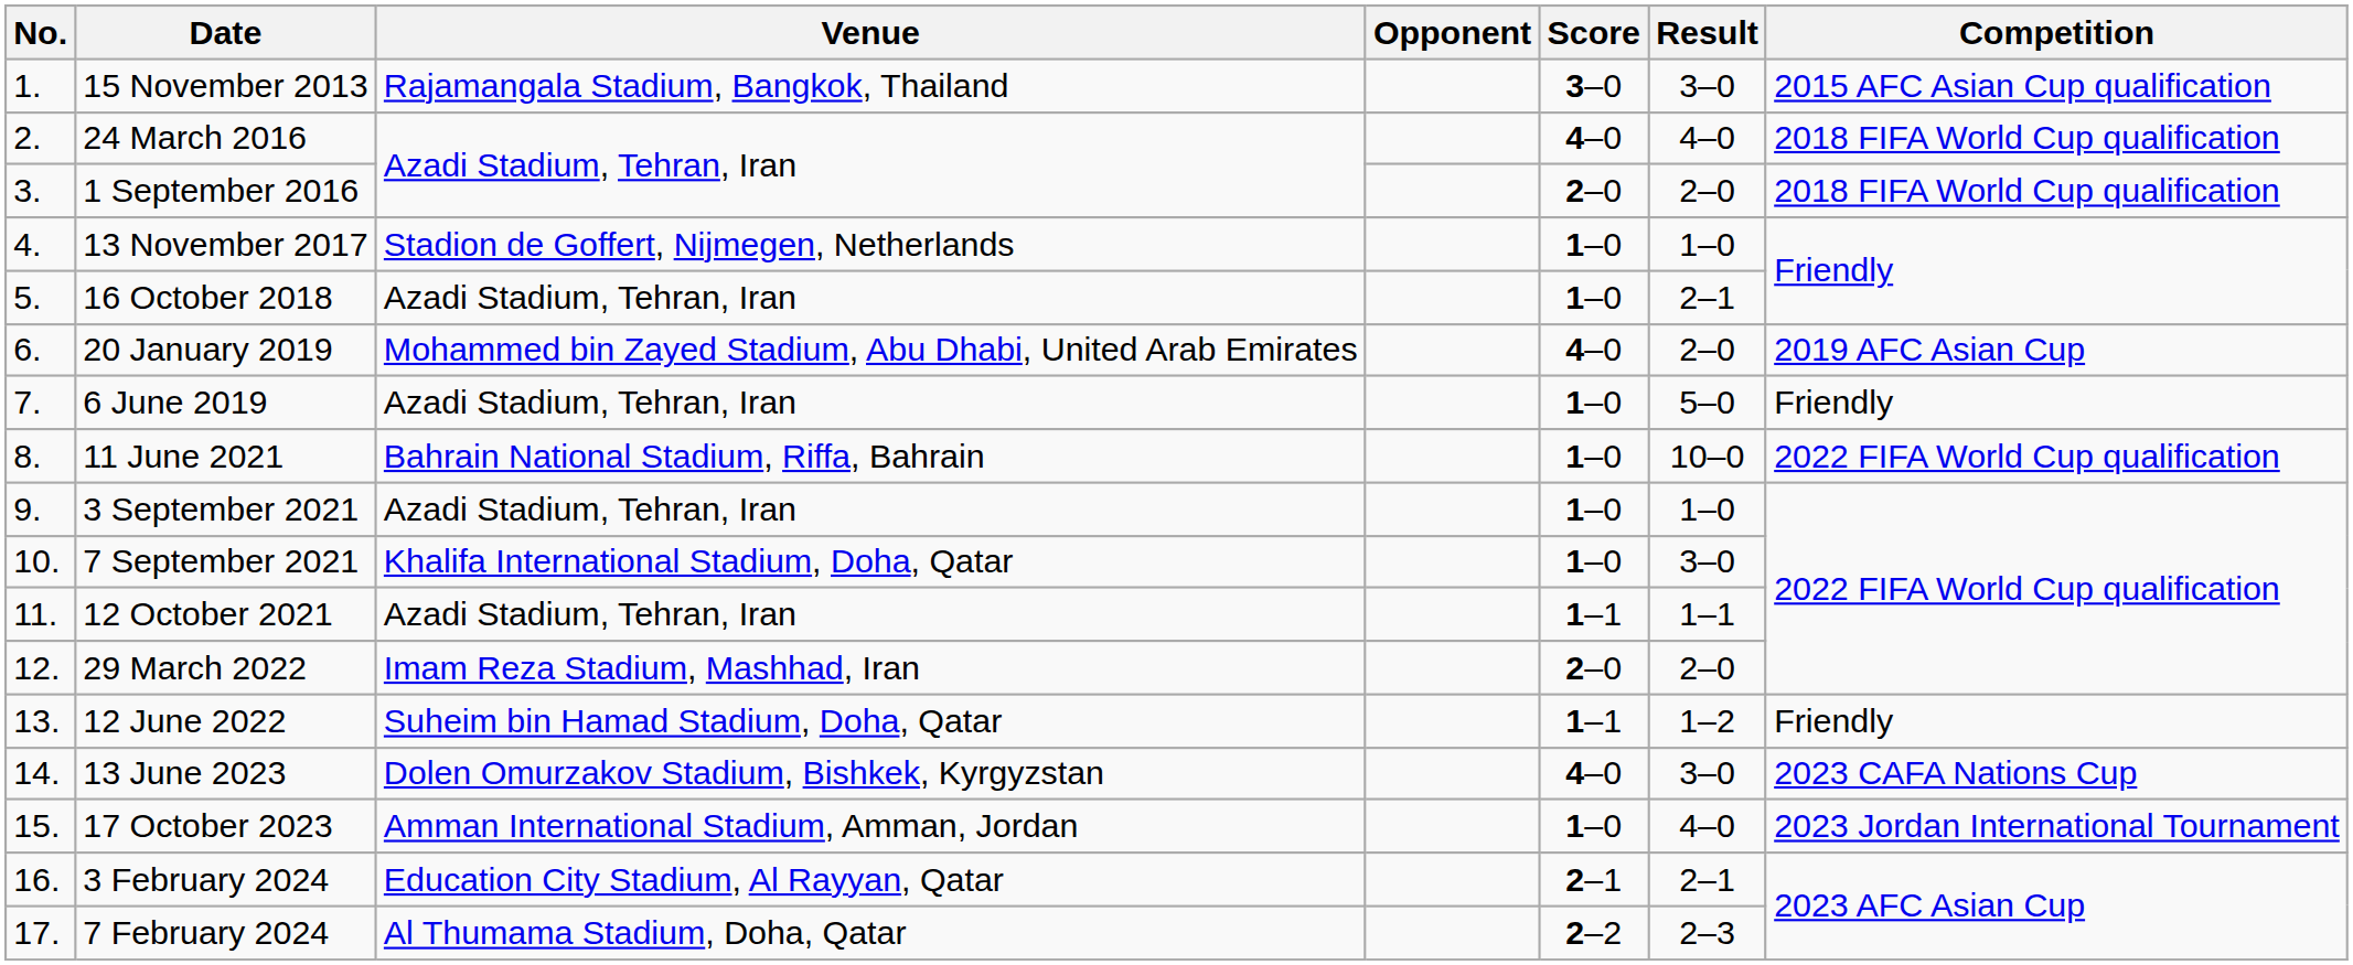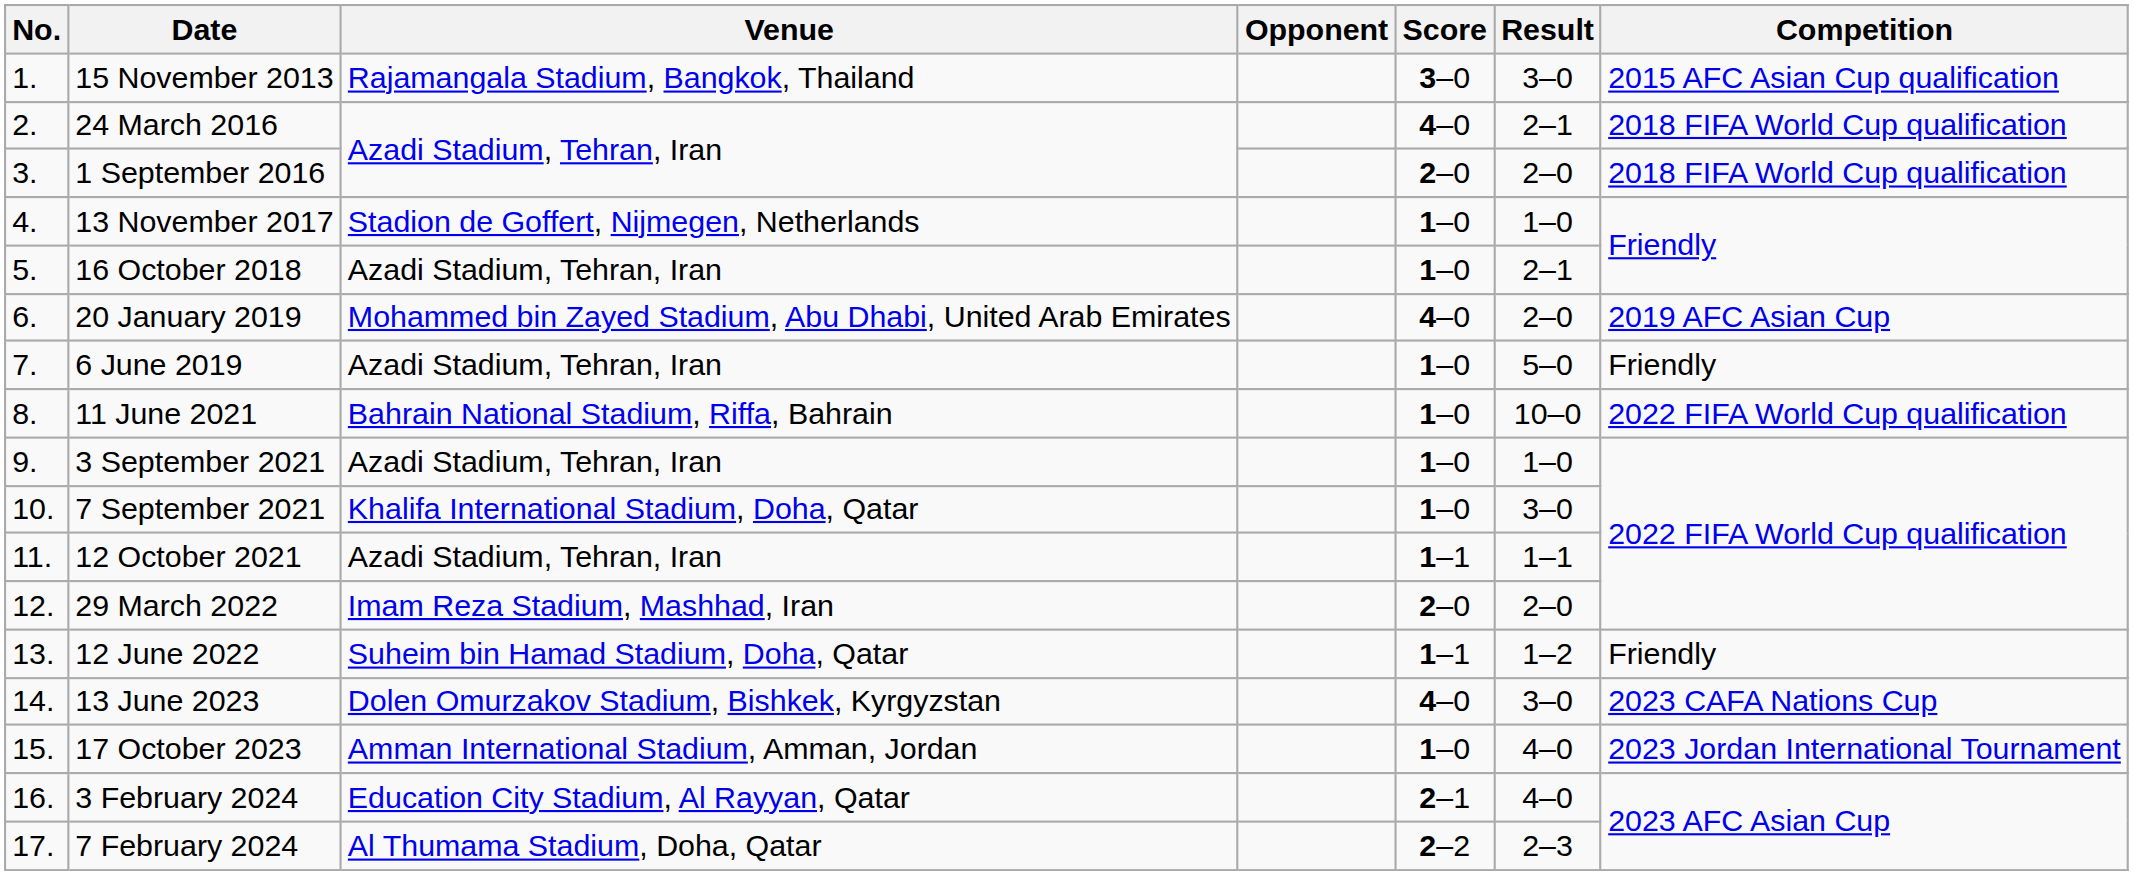 <table class="wikitable" style="font-size:90%">
 <tr>
 <th>No.</th>
 <th>Date</th>
 <th>Venue</th>
 <th>Opponent</th>
 <th>Score</th>
 <th>Result</th>
 <th>Competition</th>
 </tr>
 <tr>
 <td>1.</td>
 <td>15 November 2013</td>
 <td><a href='#'>Rajamangala Stadium</a>, <a href='#'>Bangkok</a>, Thailand</td>
 <td></td>
 <td align=center><strong>3</strong>–0</td>
 <td align=center>3–0</td>
 <td><a href='#'>2015 AFC Asian Cup qualification</a></td>
 </tr>
 <tr>
 <td>2.</td>
 <td>24 March 2016</td>
 <td rowspan=2><a href='#'>Azadi Stadium</a>, <a href='#'>Tehran</a>, Iran</td>
 <td></td>
 <td align=center><strong>4</strong>–0</td>
-<td align=center>4–0</td>
+<td align=center>2–1</td>
 <td><a href='#'>2018 FIFA World Cup qualification</a></td>
 </tr>
 <tr>
 <td>3.</td>
 <td>1 September 2016</td>
 <td></td>
 <td align=center><strong>2</strong>–0</td>
 <td align=center>2–0</td>
 <td><a href='#'>2018 FIFA World Cup qualification</a></td>
 </tr>
 <tr>
 <td>4.</td>
 <td>13 November 2017</td>
 <td><a href='#'>Stadion de Goffert</a>, <a href='#'>Nijmegen</a>, Netherlands</td>
 <td></td>
 <td align=center><strong>1</strong>–0</td>
 <td align=center>1–0</td>
 <td rowspan=2><a href='#'>Friendly</a></td>
 </tr>
 <tr>
 <td>5.</td>
 <td>16 October 2018</td>
 <td>Azadi Stadium, Tehran, Iran</td>
 <td></td>
 <td align=center><strong>1</strong>–0</td>
 <td align=center>2–1</td>
 </tr>
 <tr>
 <td>6.</td>
 <td>20 January 2019</td>
 <td><a href='#'>Mohammed bin Zayed Stadium</a>, <a href='#'>Abu Dhabi</a>, United Arab Emirates</td>
 <td></td>
 <td align=center><strong>4</strong>–0</td>
 <td align=center>2–0</td>
 <td><a href='#'>2019 AFC Asian Cup</a></td>
 </tr>
 <tr>
 <td>7.</td>
 <td>6 June 2019</td>
 <td>Azadi Stadium, Tehran, Iran</td>
 <td></td>
 <td align=center><strong>1</strong>–0</td>
 <td align=center>5–0</td>
 <td>Friendly</td>
 </tr>
 <tr>
 <td>8.</td>
 <td>11 June 2021</td>
 <td><a href='#'>Bahrain National Stadium</a>, <a href='#'>Riffa</a>, Bahrain</td>
 <td></td>
 <td align=center><strong>1</strong>–0</td>
 <td align=center>10–0</td>
 <td><a href='#'>2022 FIFA World Cup qualification</a></td>
 </tr>
 <tr>
 <td>9.</td>
 <td>3 September 2021</td>
 <td>Azadi Stadium, Tehran, Iran</td>
 <td></td>
 <td align=center><strong>1</strong>–0</td>
 <td align=center>1–0</td>
 <td rowspan=4><a href='#'>2022 FIFA World Cup qualification</a></td>
 </tr>
 <tr>
 <td>10.</td>
 <td>7 September 2021</td>
 <td><a href='#'>Khalifa International Stadium</a>, <a href='#'>Doha</a>, Qatar</td>
 <td></td>
 <td align=center><strong>1</strong>–0</td>
 <td style="text-align:center">3–0</td>
 </tr>
 <tr>
 <td>11.</td>
 <td>12 October 2021</td>
 <td>Azadi Stadium, Tehran, Iran</td>
 <td></td>
 <td align=center><strong>1</strong>–1</td>
 <td align=center>1–1</td>
 </tr>
 <tr>
 <td>12.</td>
 <td>29 March 2022</td>
 <td><a href='#'>Imam Reza Stadium</a>, <a href='#'>Mashhad</a>, Iran</td>
 <td></td>
 <td align=center><strong>2</strong>–0</td>
 <td align=center>2–0</td>
 </tr>
 <tr>
 <td>13.</td>
 <td>12 June 2022</td>
 <td><a href='#'>Suheim bin Hamad Stadium</a>, <a href='#'>Doha</a>, Qatar</td>
 <td></td>
 <td align=center><strong>1</strong>–1</td>
 <td align=center>1–2</td>
 <td>Friendly</td>
 </tr>
 <tr>
 <td>14.</td>
 <td>13 June 2023</td>
 <td><a href='#'>Dolen Omurzakov Stadium</a>, <a href='#'>Bishkek</a>, Kyrgyzstan</td>
 <td></td>
 <td align=center><strong>4</strong>–0</td>
 <td style="text-align:center">3–0</td>
 <td><a href='#'>2023 CAFA Nations Cup</a></td>
 </tr>
 <tr>
 <td>15.</td>
 <td>17 October 2023</td>
 <td><a href='#'>Amman International Stadium</a>, Amman, Jordan</td>
 <td></td>
 <td align=center><strong>1</strong>–0</td>
 <td align=center>4–0</td>
 <td><a href='#'>2023 Jordan International Tournament</a></td>
 </tr>
 <tr>
 <td>16.</td>
 <td>3 February 2024</td>
 <td><a href='#'>Education City Stadium</a>, <a href='#'>Al Rayyan</a>, Qatar</td>
 <td></td>
 <td align=center><strong>2</strong>–1</td>
-<td align=center>2–1</td>
+<td align=center>4–0</td>
 <td rowspan="2"><a href='#'>2023 AFC Asian Cup</a></td>
 </tr>
 <tr>
 <td>17.</td>
 <td>7 February 2024</td>
 <td><a href='#'>Al Thumama Stadium</a>, Doha, Qatar</td>
 <td></td>
 <td align=center><strong>2</strong>–2</td>
 <td align=center>2–3</td>
 </tr>
 </table>
